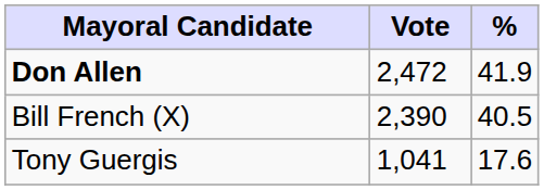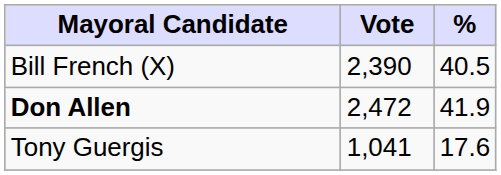 <table class="wikitable">
 <tr>
 <th style="background:#ddf; width:200px;">Mayoral Candidate</th>
 <th style="background:#ddf; width:50px;">Vote</th>
 <th style="background:#ddf; width:30px;">%</th>
 </tr>
 <tr>
+<td>Bill French (X)</td>
+<td>2,390</td>
+<td>40.5</td>
+</tr>
+<tr>
 <td><strong>Don Allen</strong></td>
 <td>2,472</td>
 <td>41.9</td>
-</tr>
-<tr>
-<td>Bill French (X)</td>
-<td>2,390</td>
-<td>40.5</td>
 </tr>
 <tr>
 <td>Tony Guergis</td>
 <td>1,041</td>
 <td>17.6</td>
 </tr>
 </table>
